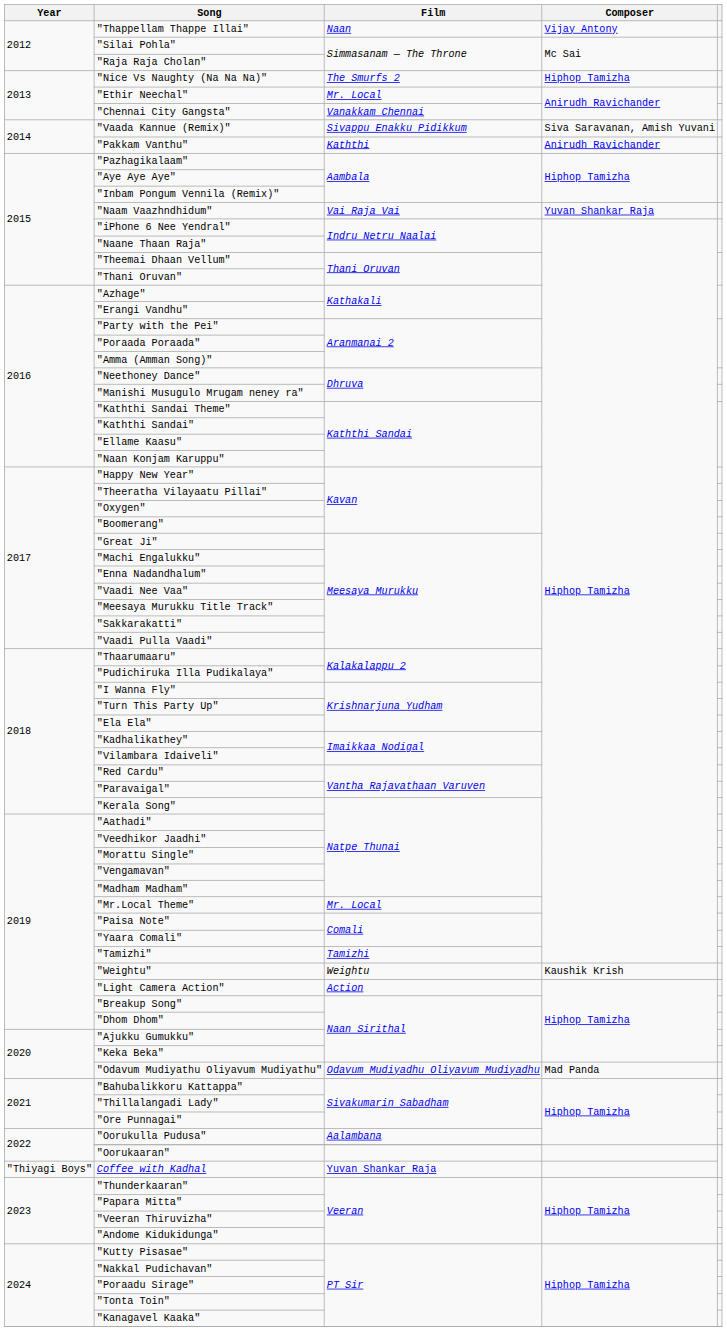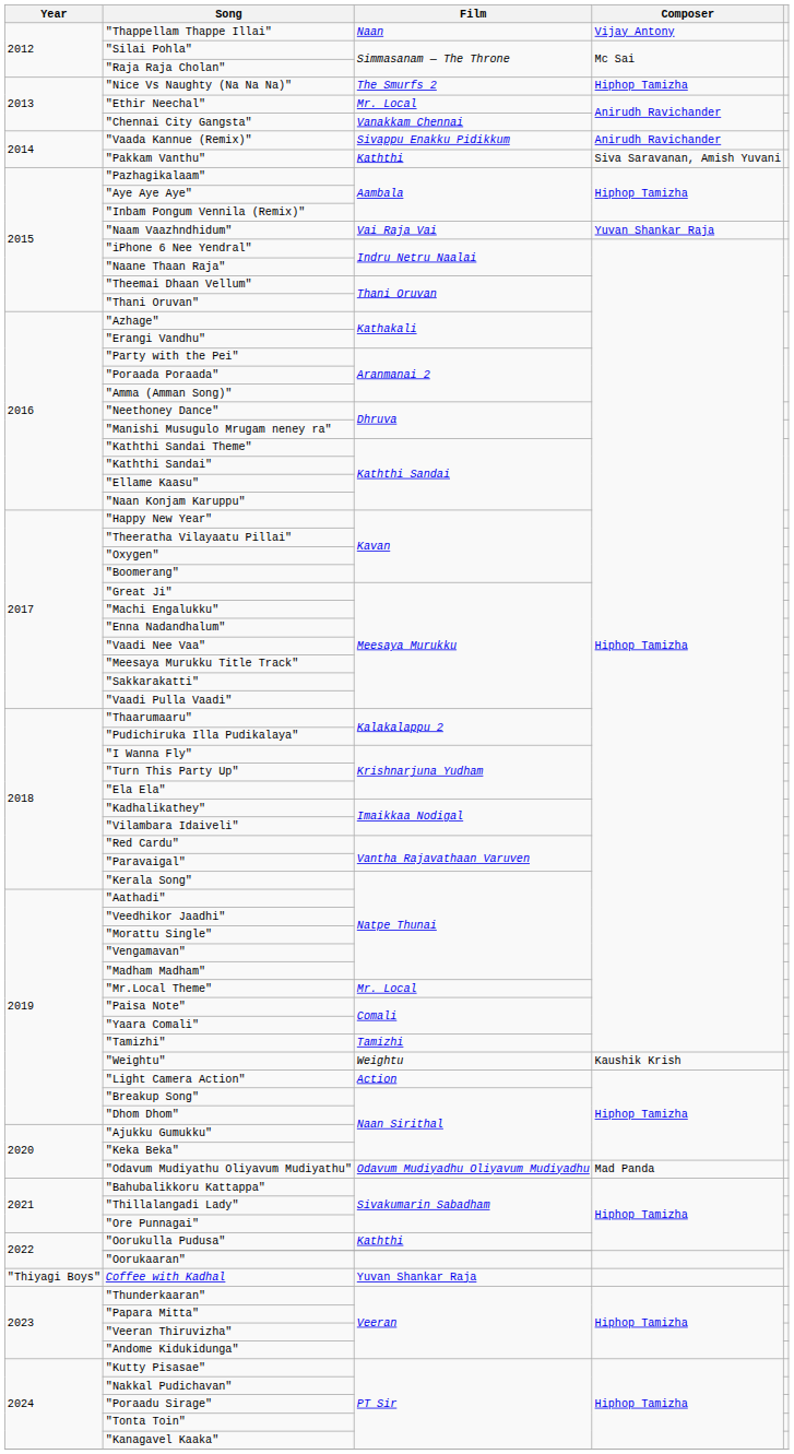 <table class="wikitable sortable">
 <tr>
 <th>Year</th>
 <th>Song</th>
 <th>Film</th>
 <th>Composer</th>
 <th></th>
 </tr>
 <tr>
 <td rowspan="3">2012</td>
 <td>"Thappellam Thappe Illai"</td>
 <td><em><a href='#'>Naan</a></em></td>
 <td><a href='#'>Vijay Antony</a></td>
 <td></td>
 </tr>
 <tr>
 <td>"Silai Pohla"</td>
 <td rowspan=2><em>Simmasanam — The Throne</em></td>
 <td rowspan=2>Mc Sai</td>
 <td rowspan=2></td>
 </tr>
 <tr>
 <td>"Raja Raja Cholan"</td>
 </tr>
 <tr>
 <td rowspan="3">2013</td>
 <td>"Nice Vs Naughty (Na Na Na)"</td>
 <td><em><a href='#'>The Smurfs 2</a></em></td>
 <td><a href='#'>Hiphop Tamizha</a></td>
 <td></td>
 </tr>
 <tr>
 <td>"Ethir Neechal"</td>
 <td><em><a href='#'>Mr. Local</a></em></td>
 <td rowspan="2"><a href='#'>Anirudh Ravichander</a></td>
 <td></td>
 </tr>
 <tr>
 <td>"Chennai City Gangsta"</td>
 <td><em><a href='#'>Vanakkam Chennai</a></em></td>
 <td></td>
 </tr>
 <tr>
 <td rowspan="2">2014</td>
 <td>"Vaada Kannue (Remix)"</td>
 <td><em><a href='#'>Sivappu Enakku Pidikkum</a></em></td>
-<td>Siva Saravanan, Amish Yuvani</td>
+<td><a href='#'>Anirudh Ravichander</a></td>
 <td><br></td>
 </tr>
 <tr>
 <td>"Pakkam Vanthu"</td>
 <td><em><a href='#'>Kaththi</a></em></td>
-<td><a href='#'>Anirudh Ravichander</a></td>
+<td>Siva Saravanan, Amish Yuvani</td>
 <td></td>
 </tr>
 <tr>
 <td rowspan="8">2015</td>
 <td>"Pazhagikalaam"</td>
 <td rowspan="3"><em><a href='#'>Aambala</a></em></td>
 <td rowspan="3"><a href='#'>Hiphop Tamizha</a></td>
 <td rowspan="3"></td>
 </tr>
 <tr>
 <td>"Aye Aye Aye"</td>
 </tr>
 <tr>
 <td>"Inbam Pongum Vennila (Remix)"</td>
 </tr>
 <tr>
 <td>"Naam Vaazhndhidum"</td>
 <td><em><a href='#'>Vai Raja Vai</a></em></td>
 <td><a href='#'>Yuvan Shankar Raja</a></td>
 <td></td>
 </tr>
 <tr>
 <td>"iPhone 6 Nee Yendral"</td>
 <td rowspan=2><em><a href='#'>Indru Netru Naalai</a></em></td>
 <td rowspan="45"><a href='#'>Hiphop Tamizha</a></td>
 <td rowspan="2"></td>
 </tr>
 <tr>
 <td>"Naane Thaan Raja"</td>
 </tr>
 <tr>
 <td>"Theemai Dhaan Vellum"</td>
 <td rowspan="2"><em><a href='#'>Thani Oruvan</a></em></td>
 <td rowspan=2></td>
 </tr>
 <tr>
 <td>"Thani Oruvan"</td>
 </tr>
 <tr>
 <td rowspan="11">2016</td>
 <td>"Azhage"</td>
 <td rowspan="2"><em><a href='#'>Kathakali</a></em></td>
 <td rowspan=2></td>
 </tr>
 <tr>
 <td>"Erangi Vandhu"</td>
 </tr>
 <tr>
 <td>"Party with the Pei"</td>
 <td rowspan="3"><em><a href='#'>Aranmanai 2</a></em></td>
 <td rowspan=3></td>
 </tr>
 <tr>
 <td>"Poraada Poraada"</td>
 </tr>
 <tr>
 <td>"Amma (Amman Song)"</td>
 </tr>
 <tr>
 <td>"Neethoney Dance"</td>
 <td rowspan="2"><em><a href='#'>Dhruva</a></em></td>
 <td></td>
 </tr>
 <tr>
 <td>"Manishi Musugulo Mrugam neney ra"</td>
 <td></td>
 </tr>
 <tr>
 <td>"Kaththi Sandai Theme"</td>
 <td rowspan="4"><em><a href='#'>Kaththi Sandai</a></em></td>
 <td rowspan=4></td>
 </tr>
 <tr>
 <td>"Kaththi Sandai"</td>
 </tr>
 <tr>
 <td>"Ellame Kaasu"</td>
 </tr>
 <tr>
 <td>"Naan Konjam Karuppu"</td>
 </tr>
 <tr>
 <td rowspan="11">2017</td>
 <td>"Happy New Year"</td>
 <td rowspan="4"><em><a href='#'>Kavan</a></em></td>
 <td></td>
 </tr>
 <tr>
 <td>"Theeratha Vilayaatu Pillai"</td>
 <td></td>
 </tr>
 <tr>
 <td>"Oxygen"</td>
 <td></td>
 </tr>
 <tr>
 <td>"Boomerang"</td>
 <td></td>
 </tr>
 <tr>
 <td>"Great Ji"</td>
 <td rowspan="7"><em><a href='#'>Meesaya Murukku</a></em></td>
 <td></td>
 </tr>
 <tr>
 <td>"Machi Engalukku"</td>
 <td></td>
 </tr>
 <tr>
 <td>"Enna Nadandhalum"</td>
 <td></td>
 </tr>
 <tr>
 <td>"Vaadi Nee Vaa"</td>
 <td></td>
 </tr>
 <tr>
 <td>"Meesaya Murukku Title Track"</td>
 <td></td>
 </tr>
 <tr>
 <td>"Sakkarakatti"</td>
 <td></td>
 </tr>
 <tr>
 <td>"Vaadi Pulla Vaadi"</td>
 <td></td>
 </tr>
 <tr>
 <td rowspan="10">2018</td>
 <td>"Thaarumaaru"</td>
 <td rowspan="2"><em><a href='#'>Kalakalappu 2</a></em></td>
 <td></td>
 </tr>
 <tr>
 <td>"Pudichiruka Illa Pudikalaya"</td>
 <td></td>
 </tr>
 <tr>
 <td>"I Wanna Fly"</td>
 <td rowspan="3"><em><a href='#'>Krishnarjuna Yudham</a></em></td>
 <td></td>
 </tr>
 <tr>
 <td>"Turn This Party Up"</td>
 <td></td>
 </tr>
 <tr>
 <td>"Ela Ela"</td>
 <td></td>
 </tr>
 <tr>
 <td>"Kadhalikathey"</td>
 <td rowspan="2"><em><a href='#'>Imaikkaa Nodigal</a></em></td>
 <td></td>
 </tr>
 <tr>
 <td>"Vilambara Idaiveli"</td>
 <td></td>
 </tr>
 <tr>
 <td>"Red Cardu"</td>
 <td rowspan="2"><br><em><a href='#'>Vantha Rajavathaan Varuven</a></em></td>
 <td></td>
 </tr>
 <tr>
 <td>"Paravaigal"</td>
 <td></td>
 </tr>
 <tr>
 <td>"Kerala Song"</td>
 <td rowspan="6"><em><a href='#'>Natpe Thunai</a></em></td>
 <td></td>
 </tr>
 <tr>
 <td rowspan="13">2019</td>
 <td>"Aathadi"</td>
 <td></td>
 </tr>
 <tr>
 <td>"Veedhikor Jaadhi"</td>
 <td></td>
 </tr>
 <tr>
 <td>"Morattu Single"</td>
 <td></td>
 </tr>
 <tr>
 <td>"Vengamavan"</td>
 <td></td>
 </tr>
 <tr>
 <td>"Madham Madham"</td>
 <td></td>
 </tr>
 <tr>
 <td>"Mr.Local Theme"</td>
 <td><em><a href='#'>Mr. Local</a></em></td>
 <td></td>
 </tr>
 <tr>
 <td>"Paisa Note"</td>
 <td rowspan="2"><em><a href='#'>Comali</a></em></td>
 <td></td>
 </tr>
 <tr>
 <td>"Yaara Comali"</td>
 <td></td>
 </tr>
 <tr>
 <td>"Tamizhi"</td>
 <td><em><a href='#'>Tamizhi</a></em></td>
 <td></td>
 </tr>
 <tr>
 <td>"Weightu"</td>
 <td><em>Weightu</em></td>
 <td>Kaushik Krish</td>
 <td></td>
 </tr>
 <tr>
 <td>"Light Camera Action"</td>
 <td><em><a href='#'>Action</a></em></td>
 <td rowspan="5"><a href='#'>Hiphop Tamizha</a></td>
 <td></td>
 </tr>
 <tr>
 <td>"Breakup Song"</td>
 <td rowspan="4"><em><a href='#'>Naan Sirithal</a></em></td>
 <td></td>
 </tr>
 <tr>
 <td>"Dhom Dhom"</td>
 <td></td>
 </tr>
 <tr>
 <td rowspan="3">2020</td>
 <td>"Ajukku Gumukku"</td>
 <td></td>
 </tr>
 <tr>
 <td>"Keka Beka"</td>
 <td></td>
 </tr>
 <tr>
 <td>"Odavum Mudiyathu Oliyavum Mudiyathu"</td>
 <td><em><a href='#'>Odavum Mudiyadhu Oliyavum Mudiyadhu</a></em></td>
 <td>Mad Panda</td>
 <td></td>
 </tr>
 <tr>
 <td rowspan=3>2021</td>
 <td>"Bahubalikkoru Kattappa"</td>
 <td rowspan=3><em><a href='#'>Sivakumarin Sabadham</a></em></td>
 <td rowspan="5"><a href='#'>Hiphop Tamizha</a></td>
 <td></td>
 </tr>
 <tr>
 <td>"Thillalangadi Lady"</td>
 <td></td>
 </tr>
 <tr>
 <td>"Ore Punnagai"</td>
 <td></td>
 </tr>
 <tr>
 <td rowspan=3>2022</td>
 <td>"Oorukulla Pudusa"</td>
-<td><em><a href='#'>Aalambana</a></em></td>
+<td><em><a href='#'>Kaththi</a></em></td>
 <td></td>
 </tr>
 <tr>
 </tr>
 <tr>
 <td>"Oorukaaran"</td>
 <td></td>
 <td></td>
 </tr>
 <tr>
 <td>"Thiyagi Boys"</td>
 <td><em><a href='#'>Coffee with Kadhal</a></em></td>
 <td><a href='#'>Yuvan Shankar Raja</a></td>
 <td></td>
 </tr>
 <tr>
 <td rowspan=4>2023</td>
 <td>"Thunderkaaran"</td>
 <td rowspan=4><em><a href='#'>Veeran</a></em></td>
 <td rowspan="4"><a href='#'>Hiphop Tamizha</a></td>
 <td></td>
 </tr>
 <tr>
 <td>"Papara Mitta"</td>
 <td></td>
 </tr>
 <tr>
 <td>"Veeran Thiruvizha"</td>
 <td></td>
 </tr>
 <tr>
 <td>"Andome Kidukidunga"</td>
 <td></td>
 </tr>
 <tr>
 <td rowspan=5>2024</td>
 <td>"Kutty Pisasae"</td>
 <td rowspan=5><em><a href='#'>PT Sir</a></em></td>
 <td rowspan="5"><a href='#'>Hiphop Tamizha</a></td>
 <td></td>
 </tr>
 <tr>
 <td>"Nakkal Pudichavan"</td>
 <td></td>
 </tr>
 <tr>
 <td>"Poraadu Sirage"</td>
 <td></td>
 </tr>
 <tr>
 <td>"Tonta Toin"</td>
 <td></td>
 </tr>
 <tr>
 <td>"Kanagavel Kaaka"</td>
 <td></td>
 </tr>
 <tr>
 </tr>
 </table>
